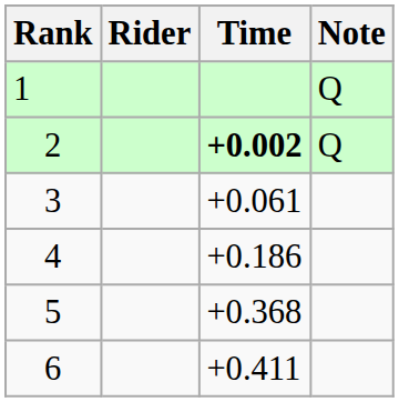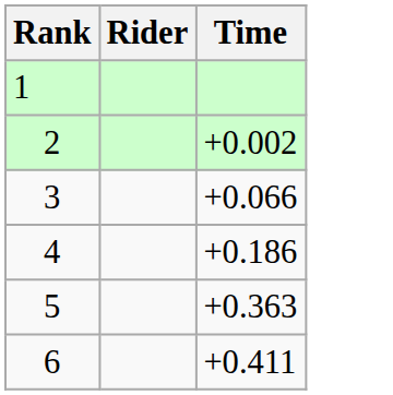 <table class="wikitable" style="font-size:95%" style="text-align:center; width:35em;">
 <tr>
 <th>Rank</th>
 <th>Rider</th>
 <th>Time</th>
-<th>Note</th>
 </tr>
 <tr bgcolor=ccffcc>
 <td>1</td>
 <td align=left></td>
 <td></td>
-<td>Q</td>
 </tr>
 <tr bgcolor=ccffcc>
 <td align=center>2</td>
 <td align=left></td>
-<td><strong>+0.002</strong></td>
-<td>Q</td>
+<td>+0.002</td>
 </tr>
 <tr>
 <td align=center>3</td>
 <td align=left></td>
-<td>+0.061</td>
-<td></td>
+<td>+0.066</td>
 </tr>
 <tr>
 <td align=center>4</td>
 <td align=left></td>
 <td>+0.186</td>
-<td></td>
 </tr>
 <tr>
 <td align=center>5</td>
 <td align=left></td>
-<td>+0.368</td>
-<td></td>
+<td>+0.363</td>
 </tr>
 <tr>
 <td align=center>6</td>
 <td align=left></td>
 <td>+0.411</td>
-<td></td>
 </tr>
 </table>
